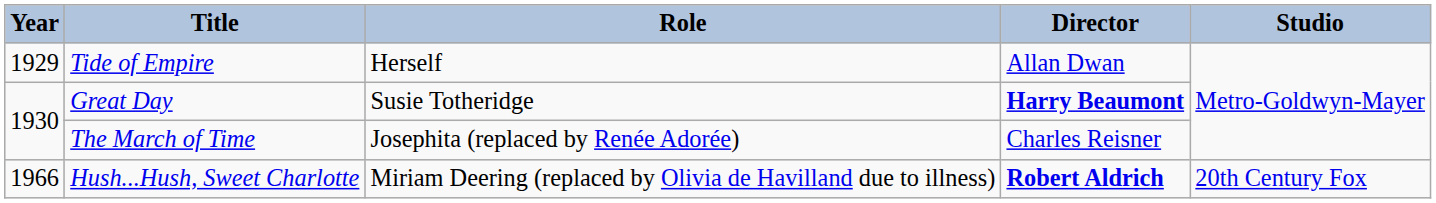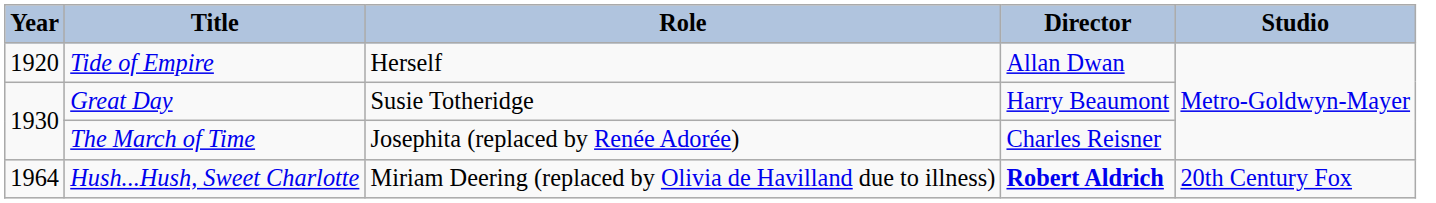 <table class="wikitable sortable" style="font-size: 100%; background: #f9f9f9">
 <tr>
 <th style="background:#B0C4DE;">Year</th>
 <th style="background:#B0C4DE;">Title</th>
 <th style="background:#B0C4DE;">Role</th>
 <th style="background:#B0C4DE;">Director</th>
 <th style="background:#B0C4DE;">Studio</th>
 </tr>
 <tr>
-<td>1929</td>
+<td>1920</td>
 <td><em><a href='#'>Tide of Empire</a></em></td>
 <td>Herself</td>
 <td><a href='#'>Allan Dwan</a></td>
 <td rowspan="3"><a href='#'>Metro-Goldwyn-Mayer</a></td>
 </tr>
 <tr>
 <td rowspan="2">1930</td>
 <td><em><a href='#'>Great Day</a></em></td>
 <td>Susie Totheridge</td>
-<td><strong><a href='#'>Harry Beaumont</a></strong></td>
+<td><a href='#'>Harry Beaumont</a></td>
 </tr>
 <tr>
 <td><em><a href='#'>The March of Time</a></em></td>
 <td>Josephita (replaced by <a href='#'>Renée Adorée</a>)</td>
 <td><a href='#'>Charles Reisner</a></td>
 </tr>
 <tr>
-<td>1966</td>
+<td>1964</td>
 <td><em><a href='#'>Hush...Hush, Sweet Charlotte</a></em></td>
 <td>Miriam Deering (replaced by <a href='#'>Olivia de Havilland</a> due to illness)</td>
 <td><strong><a href='#'>Robert Aldrich</a></strong></td>
 <td><a href='#'>20th Century Fox</a></td>
 </tr>
 </table>
